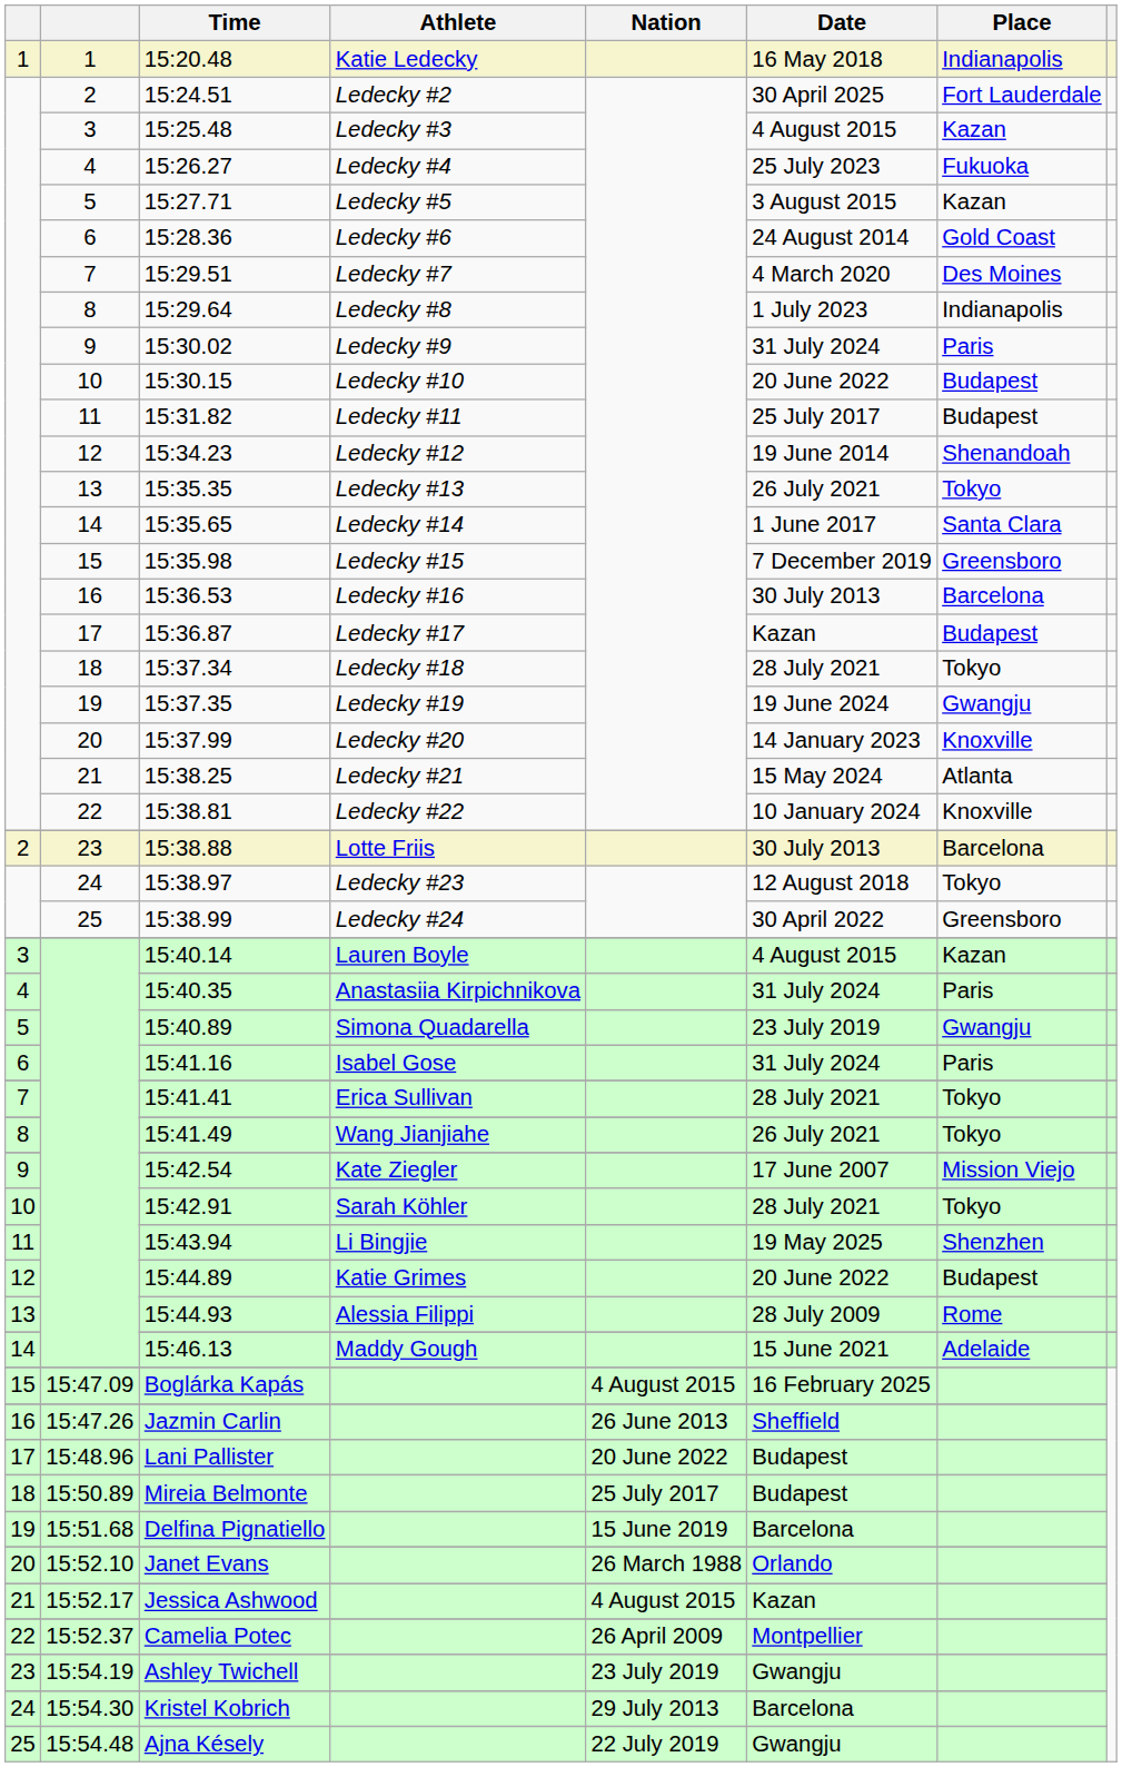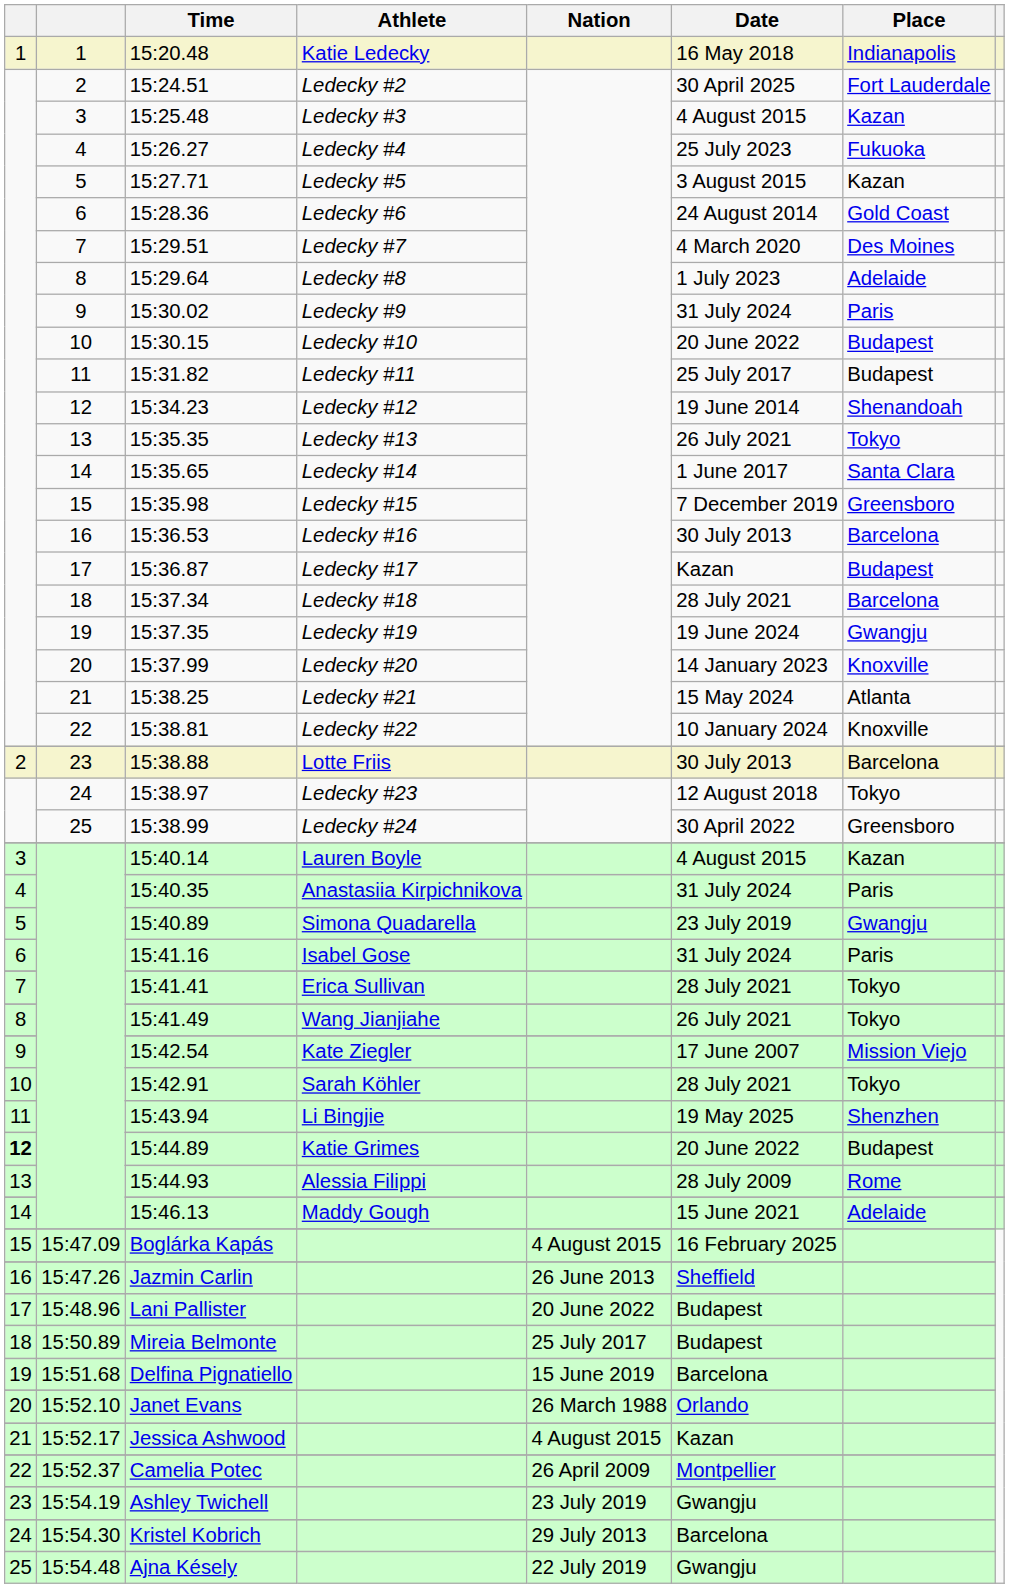 <table class="wikitable sortable">
 <tr>
 <th></th>
 <th></th>
 <th>Time</th>
 <th>Athlete</th>
 <th>Nation</th>
 <th>Date</th>
 <th>Place</th>
 <th class="unsortable"></th>
 </tr>
 <tr bgcolor=f6F5CE>
 <td align=center>1</td>
 <td align=center>1</td>
 <td>15:20.48</td>
 <td><a href='#'>Katie Ledecky</a></td>
 <td></td>
 <td>16 May 2018</td>
 <td><a href='#'>Indianapolis</a></td>
 <td></td>
 </tr>
 <tr>
 <td rowspan="21"></td>
 <td align=center>2</td>
 <td>15:24.51</td>
 <td><em>Ledecky #2</em></td>
 <td rowspan="21"></td>
 <td>30 April 2025</td>
 <td><a href='#'>Fort Lauderdale</a></td>
 <td></td>
 </tr>
 <tr>
 <td align=center>3</td>
 <td>15:25.48</td>
 <td><em>Ledecky #3</em></td>
 <td>4 August 2015</td>
 <td><a href='#'>Kazan</a></td>
 <td></td>
 </tr>
 <tr>
 <td align=center>4</td>
 <td>15:26.27</td>
 <td><em>Ledecky #4</em></td>
 <td>25 July 2023</td>
 <td><a href='#'>Fukuoka</a></td>
 <td></td>
 </tr>
 <tr>
 <td align=center>5</td>
 <td>15:27.71</td>
 <td><em>Ledecky #5</em></td>
 <td>3 August 2015</td>
 <td>Kazan</td>
 <td></td>
 </tr>
 <tr>
 <td align=center>6</td>
 <td>15:28.36</td>
 <td><em>Ledecky #6</em></td>
 <td>24 August 2014</td>
 <td><a href='#'>Gold Coast</a></td>
 <td></td>
 </tr>
 <tr>
 <td align=center>7</td>
 <td>15:29.51</td>
 <td><em>Ledecky #7</em></td>
 <td>4 March 2020</td>
 <td><a href='#'>Des Moines</a></td>
 <td></td>
 </tr>
 <tr>
 <td align=center>8</td>
 <td>15:29.64</td>
 <td><em>Ledecky #8</em></td>
 <td>1 July 2023</td>
-<td>Indianapolis</td>
+<td><a href='#'>Adelaide</a></td>
 <td></td>
 </tr>
 <tr>
 <td align=center>9</td>
 <td>15:30.02</td>
 <td><em>Ledecky #9</em></td>
 <td>31 July 2024</td>
 <td><a href='#'>Paris</a></td>
 <td></td>
 </tr>
 <tr>
 <td align=center>10</td>
 <td>15:30.15</td>
 <td><em>Ledecky #10</em></td>
 <td>20 June 2022</td>
 <td><a href='#'>Budapest</a></td>
 <td></td>
 </tr>
 <tr>
 <td align=center>11</td>
 <td>15:31.82</td>
 <td><em>Ledecky #11</em></td>
 <td>25 July 2017</td>
 <td>Budapest</td>
 <td></td>
 </tr>
 <tr>
 <td align=center>12</td>
 <td>15:34.23</td>
 <td><em>Ledecky #12</em></td>
 <td>19 June 2014</td>
 <td><a href='#'>Shenandoah</a></td>
 <td></td>
 </tr>
 <tr>
 <td align=center>13</td>
 <td>15:35.35</td>
 <td><em>Ledecky #13</em></td>
 <td>26 July 2021</td>
 <td><a href='#'>Tokyo</a></td>
 <td></td>
 </tr>
 <tr>
 <td align=center>14</td>
 <td>15:35.65</td>
 <td><em>Ledecky #14</em></td>
 <td>1 June 2017</td>
 <td><a href='#'>Santa Clara</a></td>
 <td></td>
 </tr>
 <tr>
 <td align=center>15</td>
 <td>15:35.98</td>
 <td><em>Ledecky #15</em></td>
 <td>7 December 2019</td>
 <td><a href='#'>Greensboro</a></td>
 <td></td>
 </tr>
 <tr>
 <td align=center>16</td>
 <td>15:36.53</td>
 <td><em>Ledecky #16</em></td>
 <td>30 July 2013</td>
 <td><a href='#'>Barcelona</a></td>
 <td></td>
 </tr>
 <tr>
 <td align=center>17</td>
 <td>15:36.87</td>
 <td><em>Ledecky #17</em></td>
 <td>Kazan</td>
 <td><a href='#'>Budapest</a></td>
 <td></td>
 </tr>
 <tr>
 <td align=center>18</td>
 <td>15:37.34</td>
 <td><em>Ledecky #18</em></td>
 <td>28 July 2021</td>
-<td>Tokyo</td>
+<td><a href='#'>Barcelona</a></td>
 <td></td>
 </tr>
 <tr>
 <td align=center>19</td>
 <td>15:37.35</td>
 <td><em>Ledecky #19</em></td>
 <td>19 June 2024</td>
 <td><a href='#'>Gwangju</a></td>
 <td></td>
 </tr>
 <tr>
 <td align=center>20</td>
 <td>15:37.99</td>
 <td><em>Ledecky #20</em></td>
 <td>14 January 2023</td>
 <td><a href='#'>Knoxville</a></td>
 <td></td>
 </tr>
 <tr>
 <td align=center>21</td>
 <td>15:38.25</td>
 <td><em>Ledecky #21</em></td>
 <td>15 May 2024</td>
 <td>Atlanta</td>
 <td></td>
 </tr>
 <tr>
 <td align=center>22</td>
 <td>15:38.81</td>
 <td><em>Ledecky #22</em></td>
 <td>10 January 2024</td>
 <td>Knoxville</td>
 <td></td>
 </tr>
 <tr>
 </tr>
 <tr bgcolor=f6F5CE>
 <td align=center>2</td>
 <td align=center>23</td>
 <td>15:38.88</td>
 <td><a href='#'>Lotte Friis</a></td>
 <td></td>
 <td>30 July 2013</td>
 <td>Barcelona</td>
 <td></td>
 </tr>
 <tr>
 <td rowspan="2"></td>
 <td align=center>24</td>
 <td>15:38.97</td>
 <td><em>Ledecky #23</em></td>
 <td rowspan="2"></td>
 <td>12 August 2018</td>
 <td>Tokyo</td>
 <td></td>
 </tr>
 <tr>
 <td align=center>25</td>
 <td>15:38.99</td>
 <td><em>Ledecky #24</em></td>
 <td>30 April 2022</td>
 <td>Greensboro</td>
 <td></td>
 </tr>
 <tr>
 </tr>
 <tr bgcolor=CCFFCC>
 <td align=center>3</td>
 <td rowspan="23"></td>
 <td>15:40.14</td>
 <td><a href='#'>Lauren Boyle</a></td>
 <td></td>
 <td>4 August 2015</td>
 <td>Kazan</td>
 <td></td>
 </tr>
 <tr>
 </tr>
 <tr bgcolor=CCFFCC>
 <td align=center>4</td>
 <td>15:40.35</td>
 <td><a href='#'>Anastasiia Kirpichnikova</a></td>
 <td></td>
 <td>31 July 2024</td>
 <td>Paris</td>
 <td></td>
 </tr>
 <tr>
 </tr>
 <tr bgcolor=CCFFCC>
 <td align=center>5</td>
 <td>15:40.89</td>
 <td><a href='#'>Simona Quadarella</a></td>
 <td></td>
 <td>23 July 2019</td>
 <td><a href='#'>Gwangju</a></td>
 <td></td>
 </tr>
 <tr>
 </tr>
 <tr bgcolor=CCFFCC>
 <td align=center>6</td>
 <td>15:41.16</td>
 <td><a href='#'>Isabel Gose</a></td>
 <td></td>
 <td>31 July 2024</td>
 <td>Paris</td>
 <td></td>
 </tr>
 <tr>
 </tr>
 <tr bgcolor=CCFFCC>
 <td align=center>7</td>
 <td>15:41.41</td>
 <td><a href='#'>Erica Sullivan</a></td>
 <td></td>
 <td>28 July 2021</td>
 <td>Tokyo</td>
 <td></td>
 </tr>
 <tr>
 </tr>
 <tr bgcolor=CCFFCC>
 <td align=center>8</td>
 <td>15:41.49</td>
 <td><a href='#'>Wang Jianjiahe</a></td>
 <td></td>
 <td>26 July 2021</td>
 <td>Tokyo</td>
 <td></td>
 </tr>
 <tr>
 </tr>
 <tr bgcolor=CCFFCC>
 <td align=center>9</td>
 <td>15:42.54</td>
 <td><a href='#'>Kate Ziegler</a></td>
 <td></td>
 <td>17 June 2007</td>
 <td><a href='#'>Mission Viejo</a></td>
 <td></td>
 </tr>
 <tr>
 </tr>
 <tr bgcolor=CCFFCC>
 <td align=center>10</td>
 <td>15:42.91</td>
 <td><a href='#'>Sarah Köhler</a></td>
 <td></td>
 <td>28 July 2021</td>
 <td>Tokyo</td>
 <td></td>
 </tr>
 <tr>
 </tr>
 <tr bgcolor=CCFFCC>
 <td align=center>11</td>
 <td>15:43.94</td>
 <td><a href='#'>Li Bingjie</a></td>
 <td></td>
 <td>19 May 2025</td>
 <td><a href='#'>Shenzhen</a></td>
 <td></td>
 </tr>
 <tr>
 </tr>
 <tr bgcolor=CCFFCC>
-<td align=center>12</td>
+<td align=center><strong>12</strong></td>
 <td>15:44.89</td>
 <td><a href='#'>Katie Grimes</a></td>
 <td></td>
 <td>20 June 2022</td>
 <td>Budapest</td>
 <td></td>
 </tr>
 <tr>
 </tr>
 <tr bgcolor=CCFFCC>
 <td align=center>13</td>
 <td>15:44.93</td>
 <td><a href='#'>Alessia Filippi</a></td>
 <td></td>
 <td>28 July 2009</td>
 <td><a href='#'>Rome</a></td>
 <td></td>
 </tr>
 <tr>
 </tr>
 <tr bgcolor=CCFFCC>
 <td align=center>14</td>
 <td>15:46.13</td>
 <td><a href='#'>Maddy Gough</a></td>
 <td></td>
 <td>15 June 2021</td>
 <td><a href='#'>Adelaide</a></td>
 <td></td>
 </tr>
 <tr>
 </tr>
 <tr bgcolor=CCFFCC>
 <td align=center>15</td>
 <td>15:47.09</td>
 <td><a href='#'>Boglárka Kapás</a></td>
 <td></td>
 <td>4 August 2015</td>
 <td>16 February 2025</td>
 <td></td>
 </tr>
 <tr>
 </tr>
 <tr bgcolor=CCFFCC>
 <td align=center>16</td>
 <td>15:47.26</td>
 <td><a href='#'>Jazmin Carlin</a></td>
 <td></td>
 <td>26 June 2013</td>
 <td><a href='#'>Sheffield</a></td>
 <td></td>
 </tr>
 <tr>
 </tr>
 <tr bgcolor=CCFFCC>
 <td align=center>17</td>
 <td>15:48.96</td>
 <td><a href='#'>Lani Pallister</a></td>
 <td></td>
 <td>20 June 2022</td>
 <td>Budapest</td>
 <td></td>
 </tr>
 <tr>
 </tr>
 <tr bgcolor=CCFFCC>
 <td align=center>18</td>
 <td>15:50.89</td>
 <td><a href='#'>Mireia Belmonte</a></td>
 <td></td>
 <td>25 July 2017</td>
 <td>Budapest</td>
 <td></td>
 </tr>
 <tr>
 </tr>
 <tr bgcolor=CCFFCC>
 <td align=center>19</td>
 <td>15:51.68</td>
 <td><a href='#'>Delfina Pignatiello</a></td>
 <td></td>
 <td>15 June 2019</td>
 <td>Barcelona</td>
 <td></td>
 </tr>
 <tr>
 </tr>
 <tr bgcolor=CCFFCC>
 <td align=center>20</td>
 <td>15:52.10</td>
 <td><a href='#'>Janet Evans</a></td>
 <td></td>
 <td>26 March 1988</td>
 <td><a href='#'>Orlando</a></td>
 <td></td>
 </tr>
 <tr>
 </tr>
 <tr bgcolor=CCFFCC>
 <td align=center>21</td>
 <td>15:52.17</td>
 <td><a href='#'>Jessica Ashwood</a></td>
 <td></td>
 <td>4 August 2015</td>
 <td>Kazan</td>
 <td></td>
 </tr>
 <tr>
 </tr>
 <tr bgcolor=CCFFCC>
 <td align=center>22</td>
 <td>15:52.37</td>
 <td><a href='#'>Camelia Potec</a></td>
 <td></td>
 <td>26 April 2009</td>
 <td><a href='#'>Montpellier</a></td>
 <td></td>
 </tr>
 <tr>
 </tr>
 <tr bgcolor=CCFFCC>
 <td align=center>23</td>
 <td>15:54.19</td>
 <td><a href='#'>Ashley Twichell</a></td>
 <td></td>
 <td>23 July 2019</td>
 <td>Gwangju</td>
 <td></td>
 </tr>
 <tr>
 </tr>
 <tr bgcolor=CCFFCC>
 <td align=center>24</td>
 <td>15:54.30</td>
 <td><a href='#'>Kristel Kobrich</a></td>
 <td></td>
 <td>29 July 2013</td>
 <td>Barcelona</td>
 <td></td>
 </tr>
 <tr>
 </tr>
 <tr bgcolor=CCFFCC>
 <td align=center>25</td>
 <td>15:54.48</td>
 <td><a href='#'>Ajna Késely</a></td>
 <td></td>
 <td>22 July 2019</td>
 <td>Gwangju</td>
 <td></td>
 </tr>
 </table>
